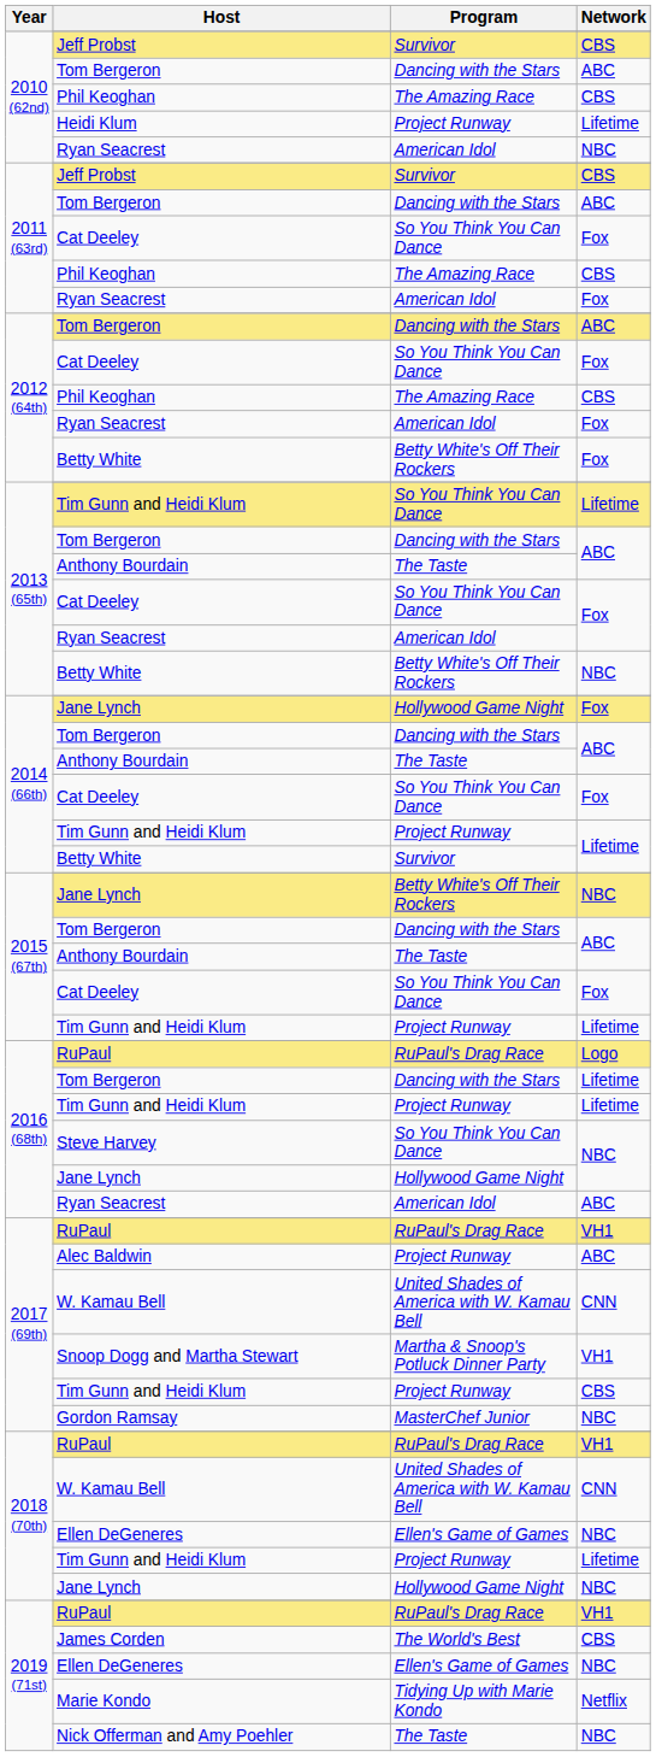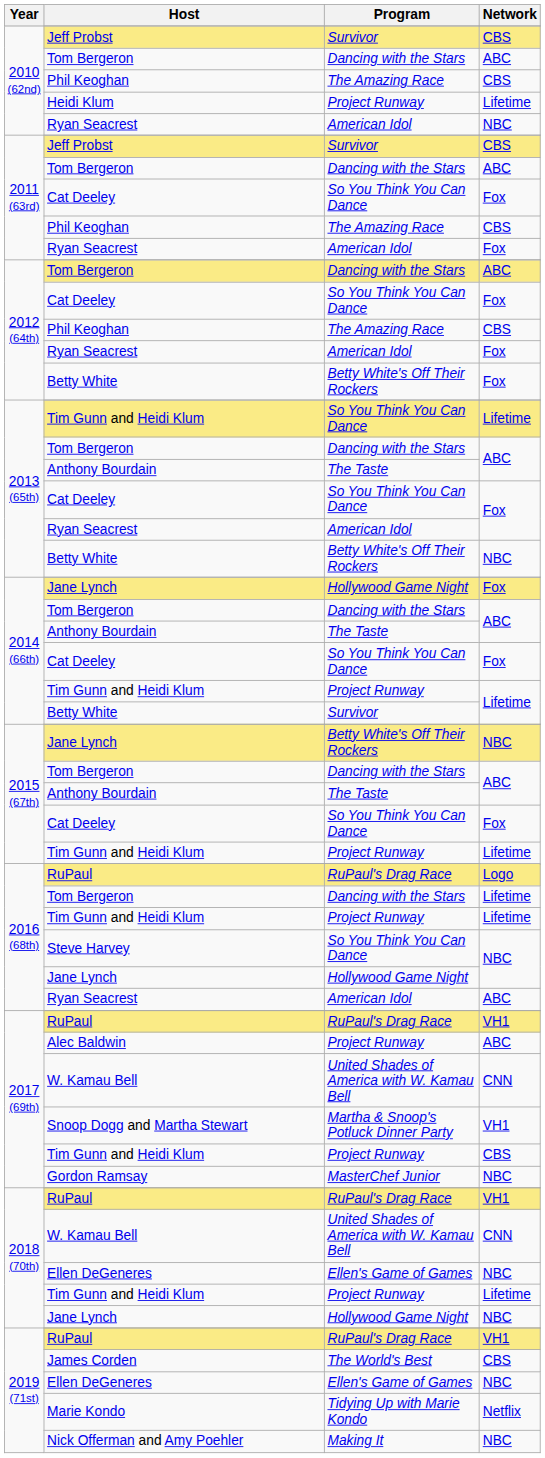 <table class="wikitable" style="width:100%">
 <tr bgcolor="#bebebe">
 <th width="5%">Year</th>
 <th width="55%">Host</th>
 <th width="30%">Program</th>
 <th width="10%">Network</th>
 </tr>
 <tr>
 <td rowspan=6 style="text-align:center"><a href='#'>2010</a><br><small><a href='#'>(62nd)</a></small><br></td>
 </tr>
 <tr style="background:#FAEB86">
 <td><a href='#'>Jeff Probst</a></td>
 <td><em><a href='#'>Survivor</a></em></td>
 <td><a href='#'>CBS</a></td>
 </tr>
 <tr>
 <td><a href='#'>Tom Bergeron</a></td>
 <td><em><a href='#'>Dancing with the Stars</a></em></td>
 <td><a href='#'>ABC</a></td>
 </tr>
 <tr>
 <td><a href='#'>Phil Keoghan</a></td>
 <td><em><a href='#'>The Amazing Race</a></em></td>
 <td><a href='#'>CBS</a></td>
 </tr>
 <tr>
 <td><a href='#'>Heidi Klum</a></td>
 <td><em><a href='#'>Project Runway</a></em></td>
 <td><a href='#'>Lifetime</a></td>
 </tr>
 <tr>
 <td><a href='#'>Ryan Seacrest</a></td>
 <td><em><a href='#'>American Idol</a></em></td>
 <td><a href='#'>NBC</a></td>
 </tr>
 <tr>
 <td rowspan=6 style="text-align:center"><a href='#'>2011</a><br><small><a href='#'>(63rd)</a></small><br></td>
 </tr>
 <tr style="background:#FAEB86">
 <td><a href='#'>Jeff Probst</a></td>
 <td><em><a href='#'>Survivor</a></em></td>
 <td><a href='#'>CBS</a></td>
 </tr>
 <tr>
 <td><a href='#'>Tom Bergeron</a></td>
 <td><em><a href='#'>Dancing with the Stars</a></em></td>
 <td><a href='#'>ABC</a></td>
 </tr>
 <tr>
 <td><a href='#'>Cat Deeley</a></td>
 <td><em><a href='#'>So You Think You Can Dance</a></em></td>
 <td><a href='#'>Fox</a></td>
 </tr>
 <tr>
 <td><a href='#'>Phil Keoghan</a></td>
 <td><em><a href='#'>The Amazing Race</a></em></td>
 <td><a href='#'>CBS</a></td>
 </tr>
 <tr>
 <td><a href='#'>Ryan Seacrest</a></td>
 <td><em><a href='#'>American Idol</a></em></td>
 <td><a href='#'>Fox</a></td>
 </tr>
 <tr>
 <td rowspan=6 style="text-align:center"><a href='#'>2012</a><br><small><a href='#'>(64th)</a></small><br></td>
 </tr>
 <tr style="background:#FAEB86">
 <td><a href='#'>Tom Bergeron</a></td>
 <td><em><a href='#'>Dancing with the Stars</a></em></td>
 <td><a href='#'>ABC</a></td>
 </tr>
 <tr>
 <td><a href='#'>Cat Deeley</a></td>
 <td><em><a href='#'>So You Think You Can Dance</a></em></td>
 <td><a href='#'>Fox</a></td>
 </tr>
 <tr>
 <td><a href='#'>Phil Keoghan</a></td>
 <td><em><a href='#'>The Amazing Race</a></em></td>
 <td><a href='#'>CBS</a></td>
 </tr>
 <tr>
 <td><a href='#'>Ryan Seacrest</a></td>
 <td><em><a href='#'>American Idol</a></em></td>
 <td><a href='#'>Fox</a></td>
 </tr>
 <tr>
 <td><a href='#'>Betty White</a></td>
 <td><em><a href='#'>Betty White's Off Their Rockers</a></em></td>
 <td><a href='#'>Fox</a></td>
 </tr>
 <tr>
 <td rowspan=7 style="text-align:center"><a href='#'>2013</a><br><small><a href='#'>(65th)</a></small><br></td>
 </tr>
 <tr style="background:#FAEB86">
 <td><a href='#'>Tim Gunn</a> and <a href='#'>Heidi Klum</a></td>
 <td><em><a href='#'>So You Think You Can Dance</a></em></td>
 <td><a href='#'>Lifetime</a></td>
 </tr>
 <tr>
 <td><a href='#'>Tom Bergeron</a></td>
 <td><em><a href='#'>Dancing with the Stars</a></em></td>
 <td rowspan=2><a href='#'>ABC</a></td>
 </tr>
 <tr>
 <td><a href='#'>Anthony Bourdain</a></td>
 <td><em><a href='#'>The Taste</a></em></td>
 </tr>
 <tr>
 <td><a href='#'>Cat Deeley</a></td>
 <td><em><a href='#'>So You Think You Can Dance</a></em></td>
 <td rowspan=2><a href='#'>Fox</a></td>
 </tr>
 <tr>
 <td><a href='#'>Ryan Seacrest</a></td>
 <td><em><a href='#'>American Idol</a></em></td>
 </tr>
 <tr>
 <td><a href='#'>Betty White</a></td>
 <td><em><a href='#'>Betty White's Off Their Rockers</a></em></td>
 <td><a href='#'>NBC</a></td>
 </tr>
 <tr>
 <td rowspan=7 style="text-align:center"><a href='#'>2014</a><br><small><a href='#'>(66th)</a></small><br></td>
 </tr>
 <tr style="background:#FAEB86">
 <td><a href='#'>Jane Lynch</a></td>
 <td><em><a href='#'>Hollywood Game Night</a></em></td>
 <td><a href='#'>Fox</a></td>
 </tr>
 <tr>
 <td><a href='#'>Tom Bergeron</a></td>
 <td><em><a href='#'>Dancing with the Stars</a></em></td>
 <td rowspan=2><a href='#'>ABC</a></td>
 </tr>
 <tr>
 <td><a href='#'>Anthony Bourdain</a></td>
 <td><em><a href='#'>The Taste</a></em></td>
 </tr>
 <tr>
 <td><a href='#'>Cat Deeley</a></td>
 <td><em><a href='#'>So You Think You Can Dance</a></em></td>
 <td><a href='#'>Fox</a></td>
 </tr>
 <tr>
 <td><a href='#'>Tim Gunn</a> and <a href='#'>Heidi Klum</a></td>
 <td><em><a href='#'>Project Runway</a></em></td>
 <td rowspan=2><a href='#'>Lifetime</a></td>
 </tr>
 <tr>
 <td><a href='#'>Betty White</a></td>
 <td><em><a href='#'>Survivor</a></em></td>
 </tr>
 <tr>
 <td rowspan=6 style="text-align:center"><a href='#'>2015</a><br><small><a href='#'>(67th)</a></small><br></td>
 </tr>
 <tr style="background:#FAEB86">
 <td><a href='#'>Jane Lynch</a></td>
 <td><em><a href='#'>Betty White's Off Their Rockers</a></em></td>
 <td><a href='#'>NBC</a></td>
 </tr>
 <tr>
 <td><a href='#'>Tom Bergeron</a></td>
 <td><em><a href='#'>Dancing with the Stars</a></em></td>
 <td rowspan=2><a href='#'>ABC</a></td>
 </tr>
 <tr>
 <td><a href='#'>Anthony Bourdain</a></td>
 <td><em><a href='#'>The Taste</a></em></td>
 </tr>
 <tr>
 <td><a href='#'>Cat Deeley</a></td>
 <td><em><a href='#'>So You Think You Can Dance</a></em></td>
 <td><a href='#'>Fox</a></td>
 </tr>
 <tr>
 <td><a href='#'>Tim Gunn</a> and <a href='#'>Heidi Klum</a></td>
 <td><em><a href='#'>Project Runway</a></em></td>
 <td rowspan=2><a href='#'>Lifetime</a></td>
 </tr>
 <tr>
 <td rowspan=7 style="text-align:center"><a href='#'>2016</a><br><small><a href='#'>(68th)</a></small><br></td>
 </tr>
 <tr style="background:#FAEB86;">
 <td><a href='#'>RuPaul</a></td>
 <td><em><a href='#'>RuPaul's Drag Race</a></em></td>
 <td><a href='#'>Logo</a></td>
 </tr>
 <tr>
 <td><a href='#'>Tom Bergeron</a></td>
 <td><em><a href='#'>Dancing with the Stars</a></em></td>
 <td><a href='#'>Lifetime</a></td>
 </tr>
 <tr>
 <td><a href='#'>Tim Gunn</a> and <a href='#'>Heidi Klum</a></td>
 <td><em><a href='#'>Project Runway</a></em></td>
 <td><a href='#'>Lifetime</a></td>
 </tr>
 <tr>
 <td><a href='#'>Steve Harvey</a></td>
 <td><em><a href='#'>So You Think You Can Dance</a></em></td>
 <td rowspan=2><a href='#'>NBC</a></td>
 </tr>
 <tr>
 <td><a href='#'>Jane Lynch</a></td>
 <td><em><a href='#'>Hollywood Game Night</a></em></td>
 </tr>
 <tr>
 <td><a href='#'>Ryan Seacrest</a></td>
 <td><em><a href='#'>American Idol</a></em></td>
 <td><a href='#'>ABC</a></td>
 </tr>
 <tr>
 <td rowspan=7 style="text-align:center"><a href='#'>2017</a><br><small><a href='#'>(69th)</a></small><br></td>
 </tr>
 <tr style="background:#FAEB86">
 <td><a href='#'>RuPaul</a></td>
 <td><em><a href='#'>RuPaul's Drag Race</a></em></td>
 <td><a href='#'>VH1</a></td>
 </tr>
 <tr>
 <td><a href='#'>Alec Baldwin</a></td>
 <td><em><a href='#'>Project Runway</a></em></td>
 <td><a href='#'>ABC</a></td>
 </tr>
 <tr>
 <td><a href='#'>W. Kamau Bell</a></td>
 <td><em><a href='#'>United Shades of America with W. Kamau Bell</a></em></td>
 <td><a href='#'>CNN</a></td>
 </tr>
 <tr>
 <td><a href='#'>Snoop Dogg</a> and <a href='#'>Martha Stewart</a></td>
 <td><em><a href='#'>Martha & Snoop's Potluck Dinner Party</a></em></td>
 <td><a href='#'>VH1</a></td>
 </tr>
 <tr>
 <td><a href='#'>Tim Gunn</a> and <a href='#'>Heidi Klum</a></td>
 <td><em><a href='#'>Project Runway</a></em></td>
 <td><a href='#'>CBS</a></td>
 </tr>
 <tr>
 <td><a href='#'>Gordon Ramsay</a></td>
 <td><em><a href='#'>MasterChef Junior</a></em></td>
 <td><a href='#'>NBC</a></td>
 </tr>
 <tr>
 <td rowspan=6 style="text-align:center"><a href='#'>2018</a><br><small><a href='#'>(70th)</a></small><br></td>
 </tr>
 <tr style="background:#FAEB86">
 <td><a href='#'>RuPaul</a></td>
 <td><em><a href='#'>RuPaul's Drag Race</a></em></td>
 <td><a href='#'>VH1</a></td>
 </tr>
 <tr>
 <td><a href='#'>W. Kamau Bell</a></td>
 <td><em><a href='#'>United Shades of America with W. Kamau Bell</a></em></td>
 <td><a href='#'>CNN</a></td>
 </tr>
 <tr>
 <td><a href='#'>Ellen DeGeneres</a></td>
 <td><em><a href='#'>Ellen's Game of Games</a></em></td>
 <td><a href='#'>NBC</a></td>
 </tr>
 <tr>
 <td><a href='#'>Tim Gunn</a> and <a href='#'>Heidi Klum</a></td>
 <td><em><a href='#'>Project Runway</a></em></td>
 <td><a href='#'>Lifetime</a></td>
 </tr>
 <tr>
 <td><a href='#'>Jane Lynch</a></td>
 <td><em><a href='#'>Hollywood Game Night</a></em></td>
 <td><a href='#'>NBC</a></td>
 </tr>
 <tr>
 <td rowspan=6 style="text-align:center"><a href='#'>2019</a><br><small><a href='#'>(71st)</a></small><br></td>
 </tr>
 <tr style="background:#FAEB86">
 <td><a href='#'>RuPaul</a></td>
 <td><em><a href='#'>RuPaul's Drag Race</a></em></td>
 <td><a href='#'>VH1</a></td>
 </tr>
 <tr>
 <td><a href='#'>James Corden</a></td>
 <td><em><a href='#'>The World's Best</a></em></td>
 <td><a href='#'>CBS</a></td>
 </tr>
 <tr>
 <td><a href='#'>Ellen DeGeneres</a></td>
 <td><em><a href='#'>Ellen's Game of Games</a></em></td>
 <td><a href='#'>NBC</a></td>
 </tr>
 <tr>
 <td><a href='#'>Marie Kondo</a></td>
 <td><em><a href='#'>Tidying Up with Marie Kondo</a></em></td>
 <td><a href='#'>Netflix</a></td>
 </tr>
 <tr>
 <td><a href='#'>Nick Offerman</a> and <a href='#'>Amy Poehler</a></td>
-<td><em><a href='#'>The Taste</a></em></td>
+<td><em><a href='#'>Making It</a></em></td>
 <td><a href='#'>NBC</a></td>
 </tr>
 </table>
